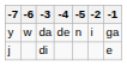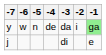 <table class="wikitable">
 <tr>
 <th>-7</th>
 <th>-6</th>
+<th>-5</th>
+<th>-4</th>
 <th>-3</th>
-<th>-4</th>
-<th>-5</th>
 <th>-2</th>
 <th>-1</th>
 </tr>
 <tr>
 <td>y</td>
 <td>w</td>
+<td>n</td>
+<td>de</td>
 <td>da</td>
-<td>de</td>
-<td>n</td>
 <td>i</td>
-<td>ga</td>
+<td style="background: lightgreen;">ga</td>
 </tr>
 <tr>
 <td>j</td>
 <td></td>
-<td>di</td>
 <td></td>
 <td></td>
+<td>di</td>
 <td></td>
 <td>e</td>
 </tr>
 </table>
